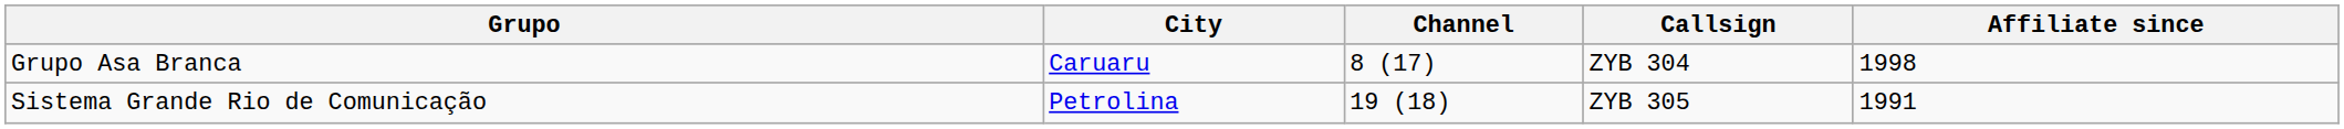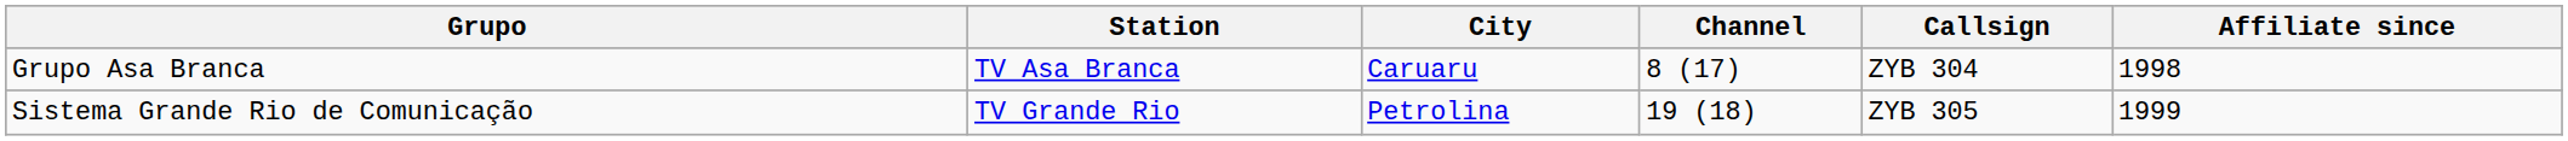 <table class = "wikitable" style = "width: 100%">
 <tr>
 <th>Grupo</th>
+<th>Station</th>
 <th>City</th>
 <th>Channel</th>
 <th>Callsign</th>
 <th>Affiliate since</th>
 </tr>
 <tr>
 <td>Grupo Asa Branca</td>
+<td><a href='#'>TV Asa Branca</a></td>
 <td><a href='#'>Caruaru</a></td>
 <td>8 (17)</td>
 <td>ZYB 304</td>
 <td>1998</td>
 </tr>
 <tr>
 <td>Sistema Grande Rio de Comunicação</td>
+<td><a href='#'>TV Grande Rio</a></td>
 <td><a href='#'>Petrolina</a></td>
 <td>19 (18)</td>
 <td>ZYB 305</td>
-<td>1991</td>
+<td>1999</td>
 </tr>
 </table>
